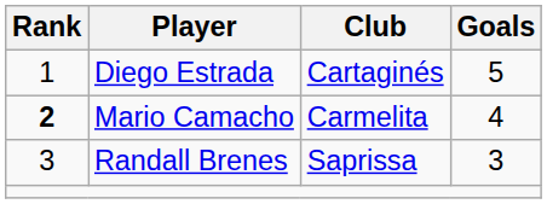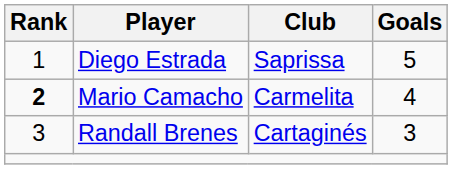 <table class="wikitable sortable" style="text-align:center">
 <tr>
 <th>Rank</th>
 <th>Player</th>
 <th>Club</th>
 <th>Goals</th>
 </tr>
 <tr>
 <td>1</td>
 <td align="left"> <a href='#'>Diego Estrada</a></td>
-<td align="left"><a href='#'>Cartaginés</a></td>
+<td align="left"><a href='#'>Saprissa</a></td>
 <td>5</td>
 </tr>
 <tr>
 <td><strong>2</strong></td>
 <td align="left"> <a href='#'>Mario Camacho</a></td>
 <td align="left"><a href='#'>Carmelita</a></td>
 <td>4</td>
 </tr>
 <tr>
 <td>3</td>
 <td align="left"> <a href='#'>Randall Brenes</a></td>
-<td align="left"><a href='#'>Saprissa</a></td>
+<td align="left"><a href='#'>Cartaginés</a></td>
 <td>3</td>
 </tr>
 <tr>
 <td colspan="4"></td>
 </tr>
 </table>
